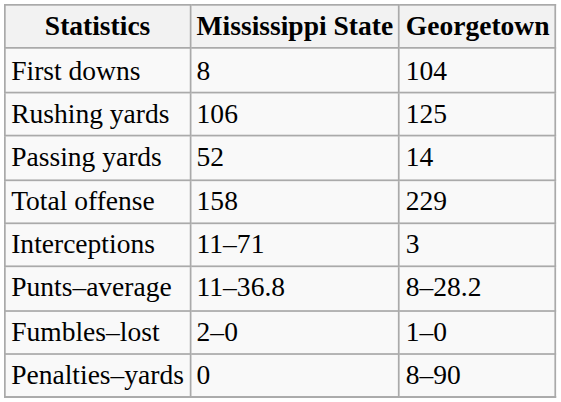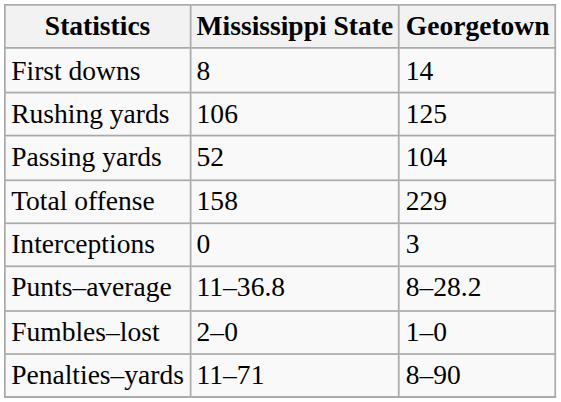 <table class="wikitable">
 <tr>
 <th>Statistics</th>
 <th>Mississippi State</th>
 <th>Georgetown</th>
 </tr>
 <tr>
 <td>First downs</td>
 <td>8</td>
-<td>104</td>
+<td>14</td>
 </tr>
 <tr>
 <td>Rushing yards</td>
 <td>106</td>
 <td>125</td>
 </tr>
 <tr>
 <td>Passing yards</td>
 <td>52</td>
-<td>14</td>
+<td>104</td>
 </tr>
 <tr>
 <td>Total offense</td>
 <td>158</td>
 <td>229</td>
 </tr>
 <tr>
 <td>Interceptions</td>
-<td>11–71</td>
+<td>0</td>
 <td>3</td>
 </tr>
 <tr>
 <td>Punts–average</td>
 <td>11–36.8</td>
 <td>8–28.2</td>
 </tr>
 <tr>
 <td>Fumbles–lost</td>
 <td>2–0</td>
 <td>1–0</td>
 </tr>
 <tr>
 <td>Penalties–yards</td>
-<td>0</td>
+<td>11–71</td>
 <td>8–90</td>
 </tr>
 <tr>
 </tr>
 </table>
